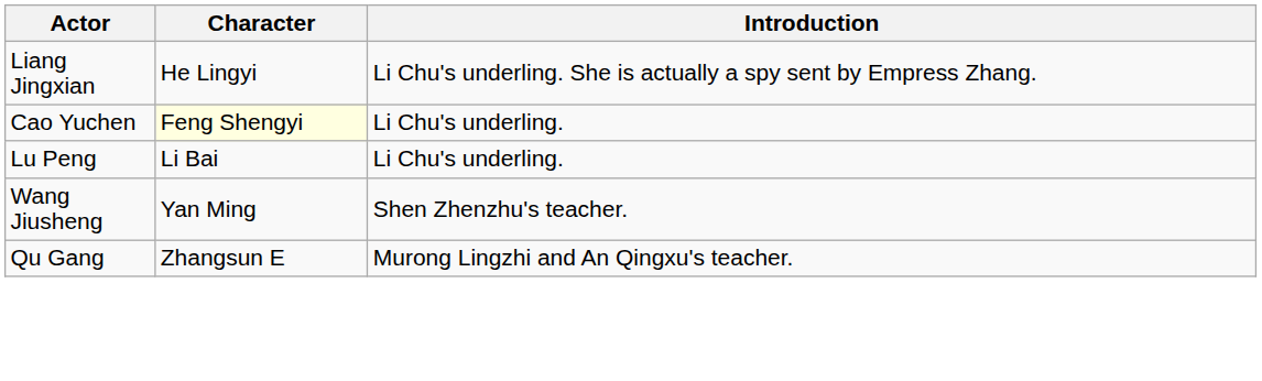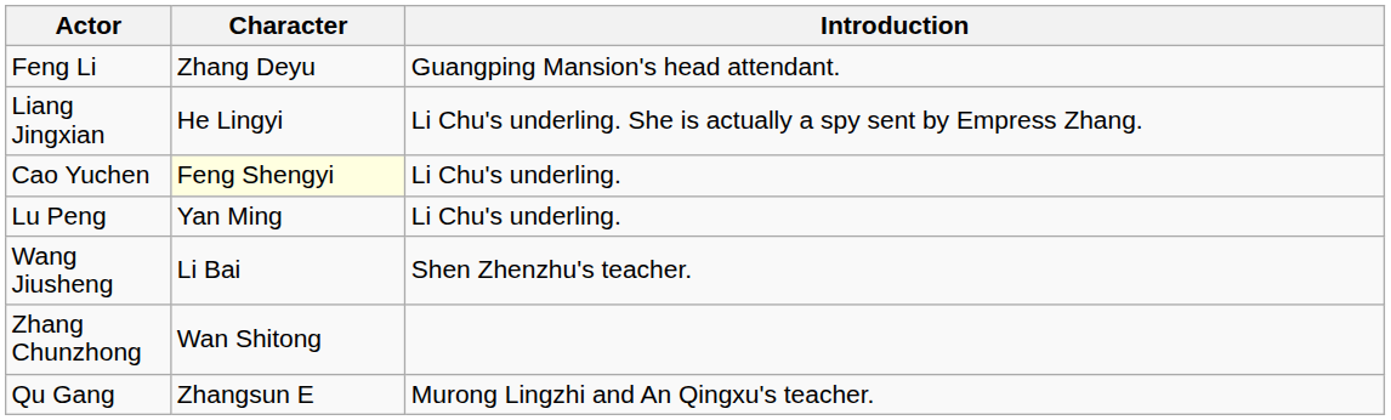 <table class="wikitable">
 <tr>
 <th style="width:12%">Actor</th>
 <th style="width:17%">Character</th>
 <th>Introduction</th>
+</tr>
+<tr>
+<td>Feng Li</td>
+<td>Zhang Deyu</td>
+<td>Guangping Mansion's head attendant.</td>
 </tr>
 <tr>
 <td>Liang Jingxian</td>
 <td>He Lingyi</td>
 <td>Li Chu's underling. She is actually a spy sent by Empress Zhang.</td>
 </tr>
 <tr>
 <td>Cao Yuchen</td>
 <td style="background: lightyellow;">Feng Shengyi</td>
 <td>Li Chu's underling.</td>
 </tr>
 <tr>
 <td>Lu Peng</td>
-<td>Li Bai</td>
+<td>Yan Ming</td>
 <td>Li Chu's underling.</td>
 </tr>
 <tr>
 <td>Wang Jiusheng</td>
-<td>Yan Ming</td>
+<td>Li Bai</td>
 <td>Shen Zhenzhu's teacher.</td>
+</tr>
+<tr>
+<td>Zhang Chunzhong</td>
+<td>Wan Shitong</td>
+<td></td>
 </tr>
 <tr>
 <td>Qu Gang</td>
 <td>Zhangsun E</td>
 <td>Murong Lingzhi and An Qingxu's teacher.</td>
 </tr>
 </table>
